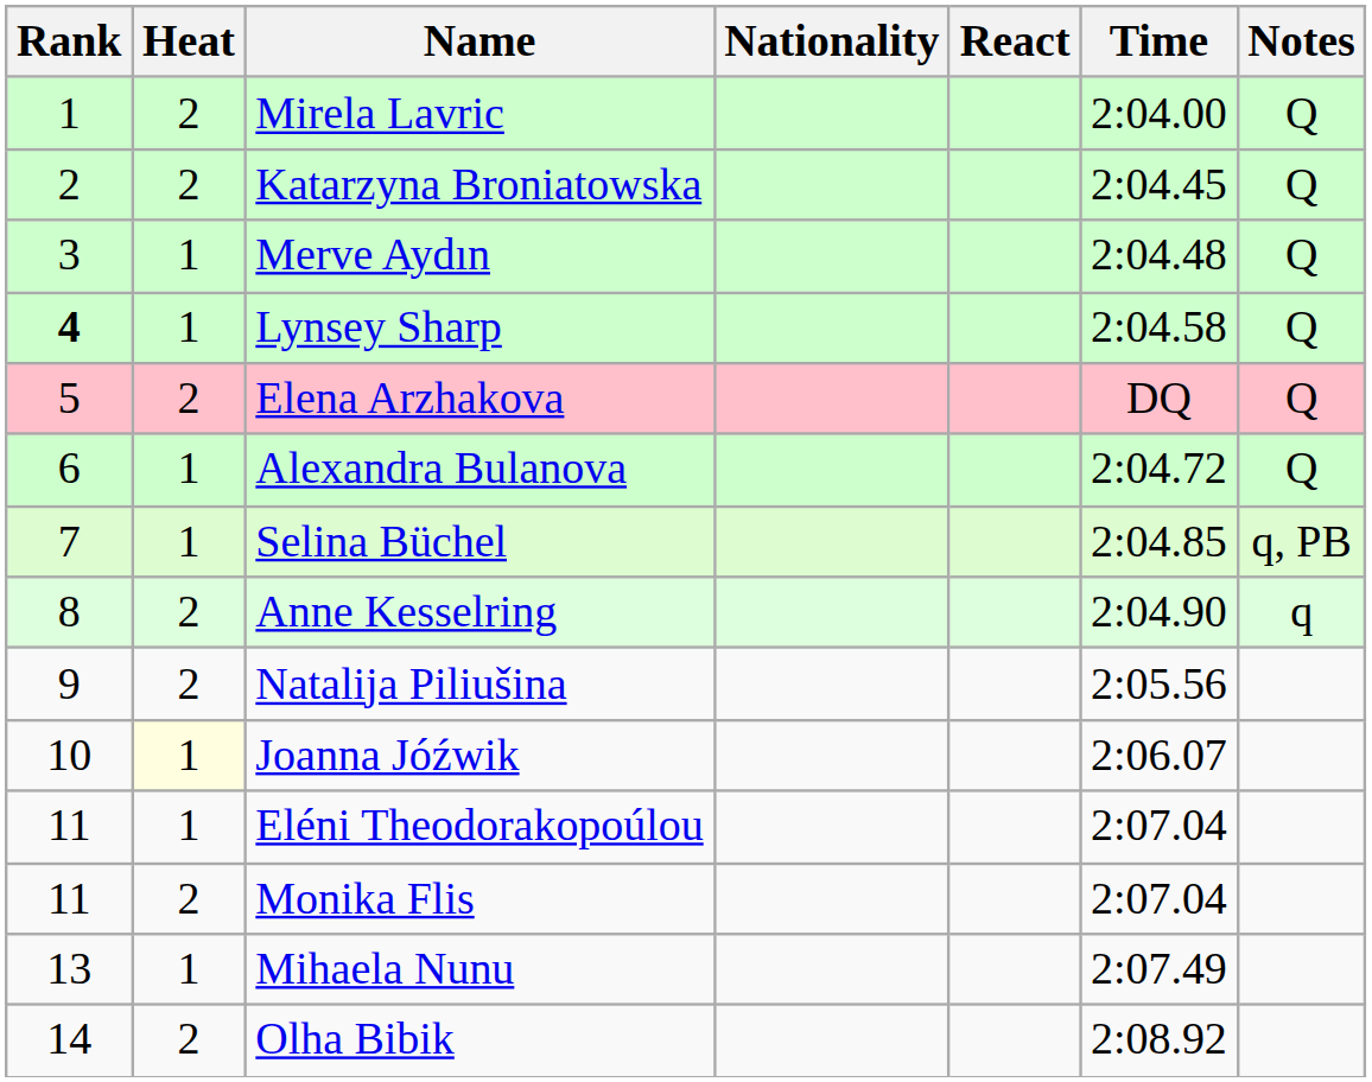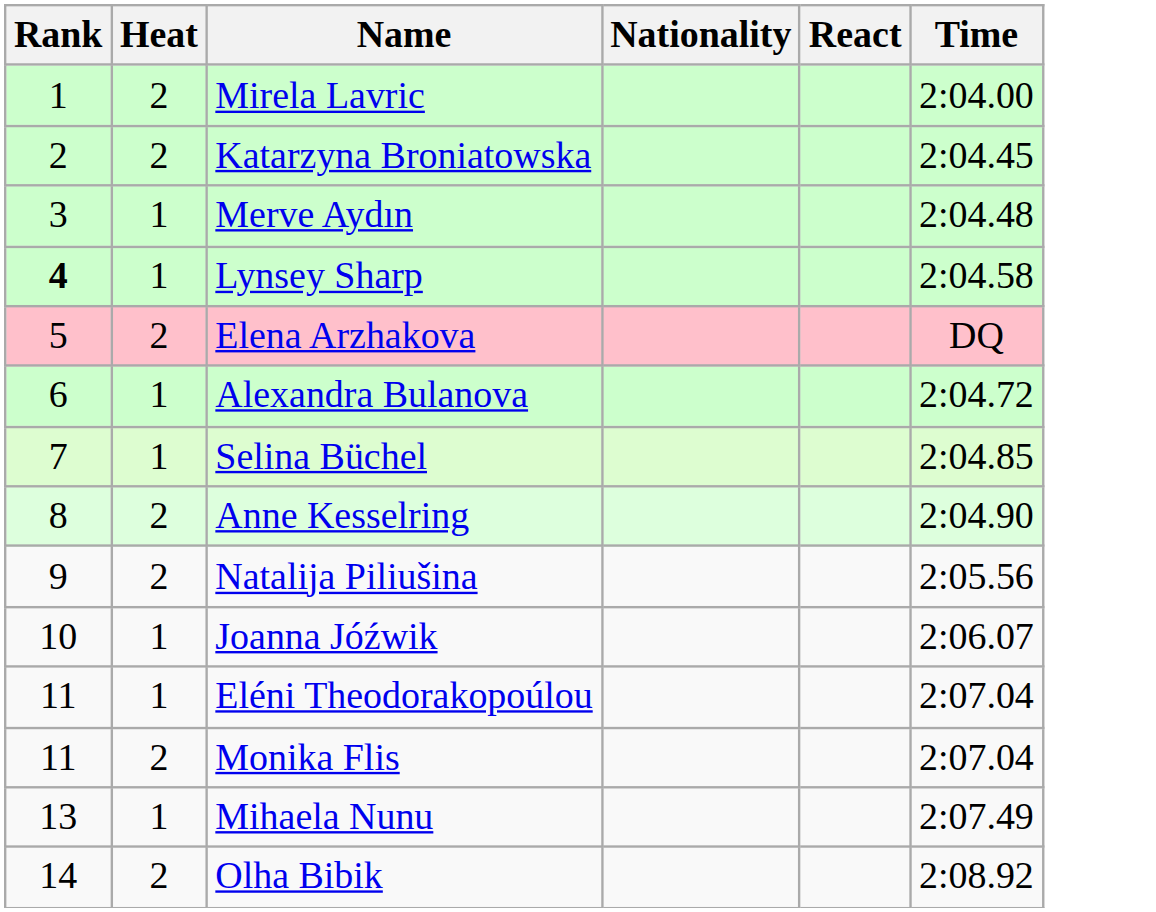 <table class="wikitable sortable" style="text-align:center">
 <tr>
 <th>Rank</th>
 <th>Heat</th>
 <th>Name</th>
 <th>Nationality</th>
 <th>React</th>
 <th>Time</th>
-<th>Notes</th>
 </tr>
 <tr bgcolor=ccffcc>
 <td>1</td>
 <td>2</td>
 <td align="left"><a href='#'>Mirela Lavric</a></td>
 <td align=left></td>
 <td></td>
 <td>2:04.00</td>
-<td>Q</td>
 </tr>
 <tr bgcolor=ccffcc>
 <td>2</td>
 <td>2</td>
 <td align="left"><a href='#'>Katarzyna Broniatowska</a></td>
 <td align=left></td>
 <td></td>
 <td>2:04.45</td>
-<td>Q</td>
 </tr>
 <tr bgcolor=ccffcc>
 <td>3</td>
 <td>1</td>
 <td align="left"><a href='#'>Merve Aydın</a></td>
 <td align=left></td>
 <td></td>
 <td>2:04.48</td>
-<td>Q</td>
 </tr>
 <tr bgcolor=ccffcc>
 <td><strong>4</strong></td>
 <td>1</td>
 <td align="left"><a href='#'>Lynsey Sharp</a></td>
 <td align=left></td>
 <td></td>
 <td>2:04.58</td>
-<td>Q</td>
 </tr>
 <tr bgcolor="pink">
 <td>5</td>
 <td>2</td>
 <td align="left"><a href='#'>Elena Arzhakova</a></td>
 <td align=left></td>
 <td></td>
 <td>DQ</td>
-<td>Q</td>
 </tr>
 <tr bgcolor=ccffcc>
 <td>6</td>
 <td>1</td>
 <td align="left"><a href='#'>Alexandra Bulanova</a></td>
 <td align=left></td>
 <td></td>
 <td>2:04.72</td>
-<td>Q</td>
 </tr>
 <tr bgcolor=ddfdd>
 <td>7</td>
 <td>1</td>
 <td align="left"><a href='#'>Selina Büchel</a></td>
 <td align=left></td>
 <td></td>
 <td>2:04.85</td>
-<td>q, PB</td>
 </tr>
 <tr bgcolor=ddffdd>
 <td>8</td>
 <td>2</td>
 <td align="left"><a href='#'>Anne Kesselring</a></td>
 <td align=left></td>
 <td></td>
 <td>2:04.90</td>
-<td>q</td>
 </tr>
 <tr>
 <td>9</td>
 <td>2</td>
 <td align="left"><a href='#'>Natalija Piliušina</a></td>
 <td align=left></td>
 <td></td>
 <td>2:05.56</td>
-<td></td>
 </tr>
 <tr>
 <td>10</td>
-<td style="background: lightyellow;">1</td>
+<td>1</td>
 <td align="left"><a href='#'>Joanna Jóźwik</a></td>
 <td align=left></td>
 <td></td>
 <td>2:06.07</td>
-<td></td>
 </tr>
 <tr>
 <td>11</td>
 <td>1</td>
 <td align="left"><a href='#'>Eléni Theodorakopoúlou</a></td>
 <td align=left></td>
 <td></td>
 <td>2:07.04</td>
-<td></td>
 </tr>
 <tr>
 <td>11</td>
 <td>2</td>
 <td align="left"><a href='#'>Monika Flis</a></td>
 <td align=left></td>
 <td></td>
 <td>2:07.04</td>
-<td></td>
 </tr>
 <tr>
 <td>13</td>
 <td>1</td>
 <td align="left"><a href='#'>Mihaela Nunu</a></td>
 <td align=left></td>
 <td></td>
 <td>2:07.49</td>
-<td></td>
 </tr>
 <tr>
 <td>14</td>
 <td>2</td>
 <td align="left"><a href='#'>Olha Bibik</a></td>
 <td align=left></td>
 <td></td>
 <td>2:08.92</td>
-<td></td>
 </tr>
 </table>
